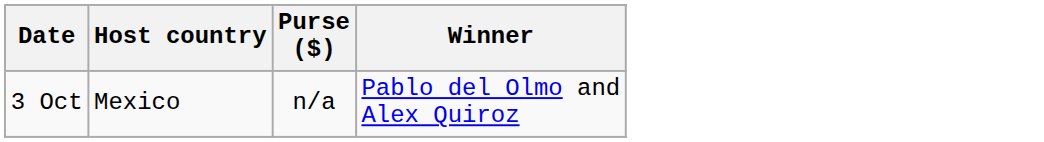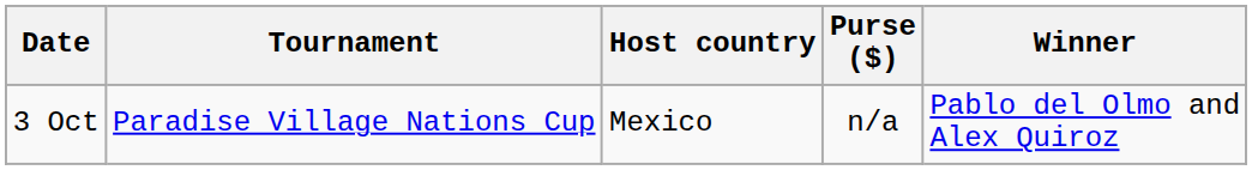 <table class="wikitable" style="font-size:95%">
 <tr>
 <th>Date</th>
+<th>Tournament</th>
 <th>Host country</th>
 <th>Purse<br>($)</th>
 <th>Winner</th>
 </tr>
 <tr>
 <td>3 Oct</td>
+<td><a href='#'>Paradise Village Nations Cup</a></td>
 <td>Mexico</td>
 <td align=center>n/a</td>
 <td> <a href='#'>Pablo del Olmo</a> and<br> <a href='#'>Alex Quiroz</a></td>
 </tr>
 </table>
